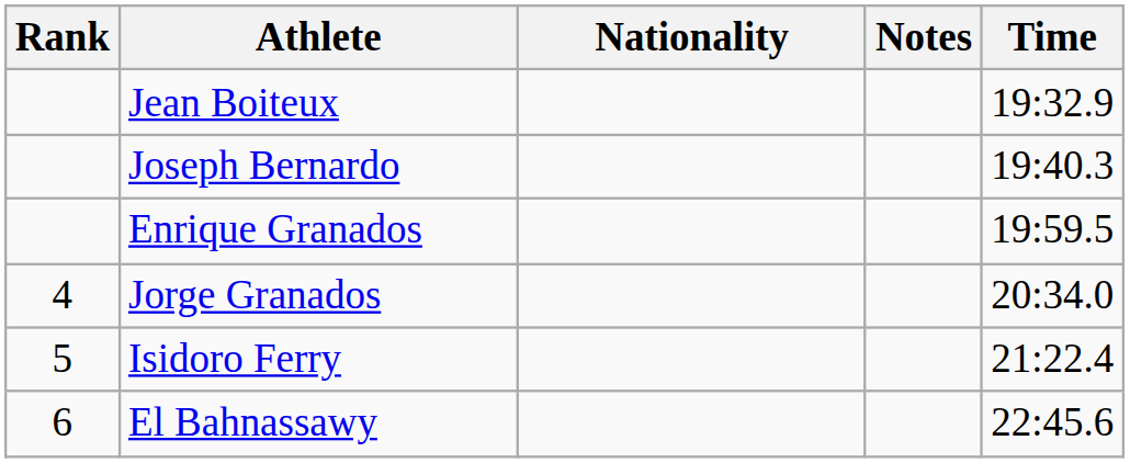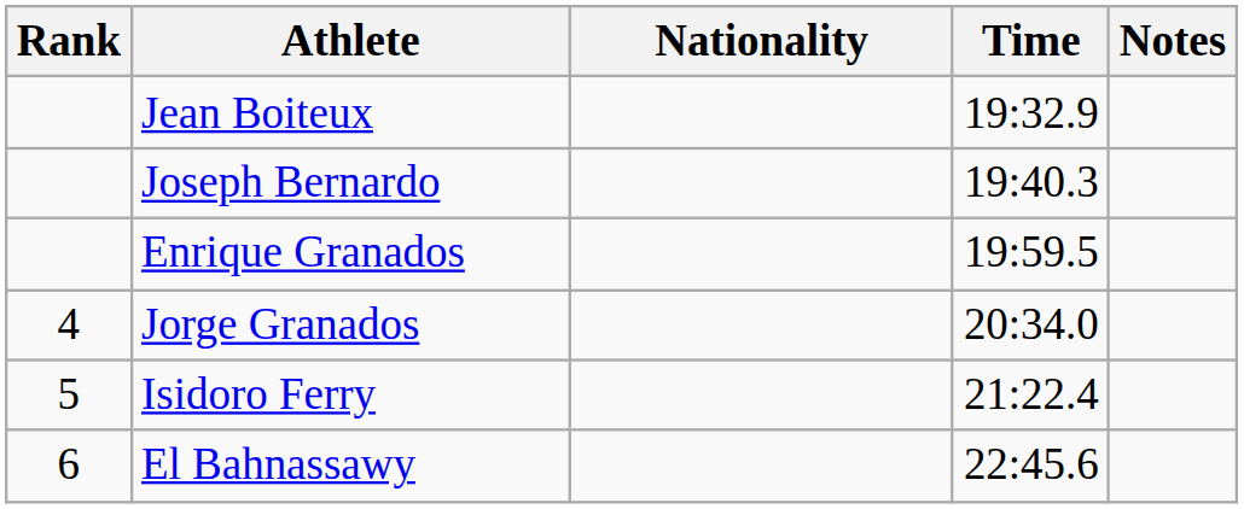 <table class="wikitable sortable" style="text-align:center">
 <tr>
 <th width=30>Rank</th>
 <th width=150>Athlete</th>
 <th width=130>Nationality</th>
+<th width=30>Time</th>
 <th width=30>Notes</th>
-<th width=30>Time</th>
 </tr>
 <tr>
 <td></td>
 <td align=left><a href='#'>Jean Boiteux</a></td>
 <td align="left"></td>
+<td>19:32.9</td>
 <td></td>
-<td>19:32.9</td>
 </tr>
 <tr>
 <td></td>
 <td align=left><a href='#'>Joseph Bernardo</a></td>
 <td align="left"></td>
+<td>19:40.3</td>
 <td></td>
-<td>19:40.3</td>
 </tr>
 <tr>
 <td></td>
 <td align=left><a href='#'>Enrique Granados</a></td>
 <td align="left"></td>
+<td>19:59.5</td>
 <td></td>
-<td>19:59.5</td>
 </tr>
 <tr>
 <td>4</td>
 <td align=left><a href='#'>Jorge Granados</a></td>
 <td align="left"></td>
+<td>20:34.0</td>
 <td></td>
-<td>20:34.0</td>
 </tr>
 <tr>
 <td>5</td>
 <td align=left><a href='#'>Isidoro Ferry</a></td>
 <td align="left"></td>
+<td>21:22.4</td>
 <td></td>
-<td>21:22.4</td>
 </tr>
 <tr>
 <td>6</td>
 <td align=left><a href='#'>El Bahnassawy</a></td>
 <td align="left"></td>
+<td>22:45.6</td>
 <td></td>
-<td>22:45.6</td>
 </tr>
 </table>
